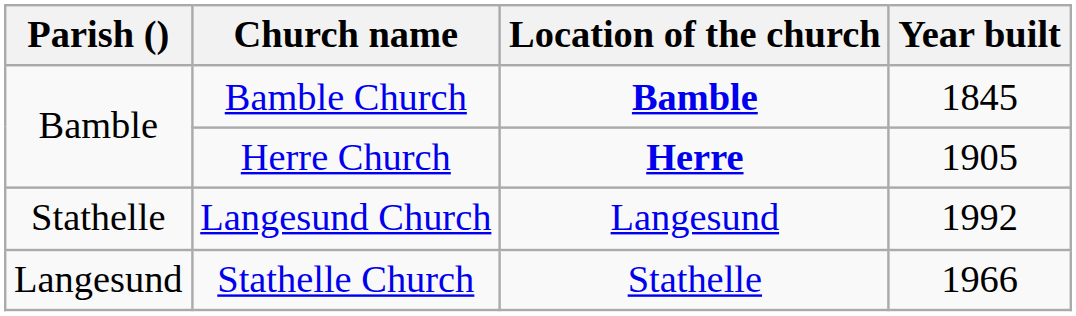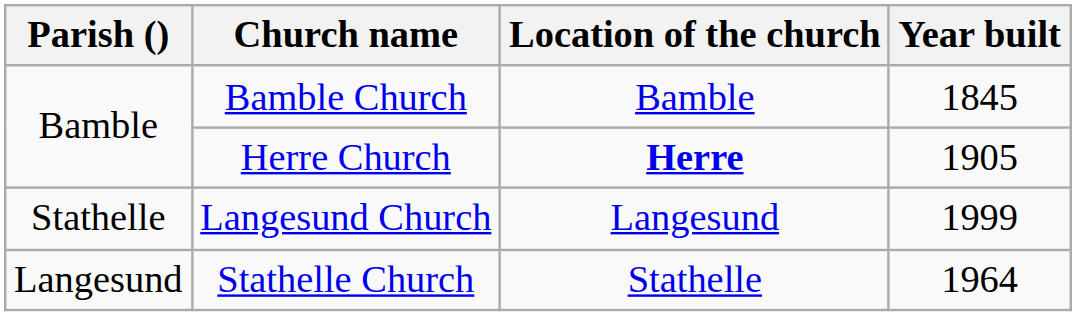 <table class="wikitable" style="text-align:center">
 <tr>
 <th>Parish ()</th>
 <th>Church name</th>
 <th>Location of the church</th>
 <th>Year built</th>
 </tr>
 <tr>
 <td rowspan="2">Bamble</td>
 <td><a href='#'>Bamble Church</a></td>
-<td><strong><a href='#'>Bamble</a></strong></td>
+<td><a href='#'>Bamble</a></td>
 <td>1845</td>
 </tr>
 <tr>
 <td><a href='#'>Herre Church</a></td>
 <td><strong><a href='#'>Herre</a></strong></td>
 <td>1905</td>
 </tr>
 <tr>
 <td rowspan="1">Stathelle</td>
 <td><a href='#'>Langesund Church</a></td>
 <td><a href='#'>Langesund</a></td>
-<td>1992</td>
+<td>1999</td>
 </tr>
 <tr>
 <td rowspan="1">Langesund</td>
 <td><a href='#'>Stathelle Church</a></td>
 <td><a href='#'>Stathelle</a></td>
-<td>1966</td>
+<td>1964</td>
 </tr>
 </table>
